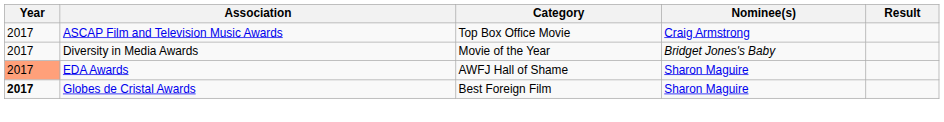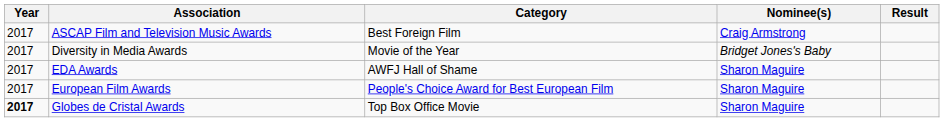 <table class="wikitable sortable" width="100%">
 <tr>
 <th>Year</th>
 <th>Association</th>
 <th>Category</th>
 <th>Nominee(s)</th>
 <th>Result</th>
 </tr>
 <tr>
 <td>2017</td>
 <td><a href='#'>ASCAP Film and Television Music Awards</a></td>
-<td>Top Box Office Movie</td>
+<td>Best Foreign Film</td>
 <td><a href='#'>Craig Armstrong</a></td>
 <td></td>
 </tr>
 <tr>
 <td>2017</td>
 <td>Diversity in Media Awards</td>
 <td>Movie of the Year</td>
 <td><em>Bridget Jones's Baby</em></td>
 <td></td>
 </tr>
 <tr>
-<td style="background: lightsalmon;">2017</td>
+<td>2017</td>
 <td><a href='#'>EDA Awards</a></td>
 <td>AWFJ Hall of Shame</td>
 <td><a href='#'>Sharon Maguire</a></td>
 <td></td>
 </tr>
 <tr>
+<td>2017</td>
+<td><a href='#'>European Film Awards</a></td>
+<td><a href='#'>People's Choice Award for Best European Film</a></td>
+<td><a href='#'>Sharon Maguire</a></td>
+<td></td>
+</tr>
+<tr>
 <td><strong>2017</strong></td>
 <td><a href='#'>Globes de Cristal Awards</a></td>
-<td>Best Foreign Film</td>
+<td>Top Box Office Movie</td>
 <td><a href='#'>Sharon Maguire</a></td>
 <td></td>
 </tr>
 </table>
